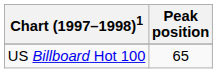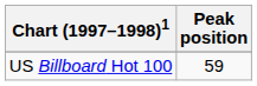 <table class="wikitable sortable">
 <tr>
 <th>Chart (1997–1998)<sup>1</sup></th>
 <th>Peak<br>position</th>
 </tr>
 <tr>
 </tr>
 <tr>
 </tr>
 <tr>
 </tr>
 <tr>
 </tr>
 <tr>
 <td>US <a href='#'><em>Billboard</em> Hot 100</a></td>
-<td align="center">65</td>
+<td align="center">59</td>
 </tr>
 </table>
